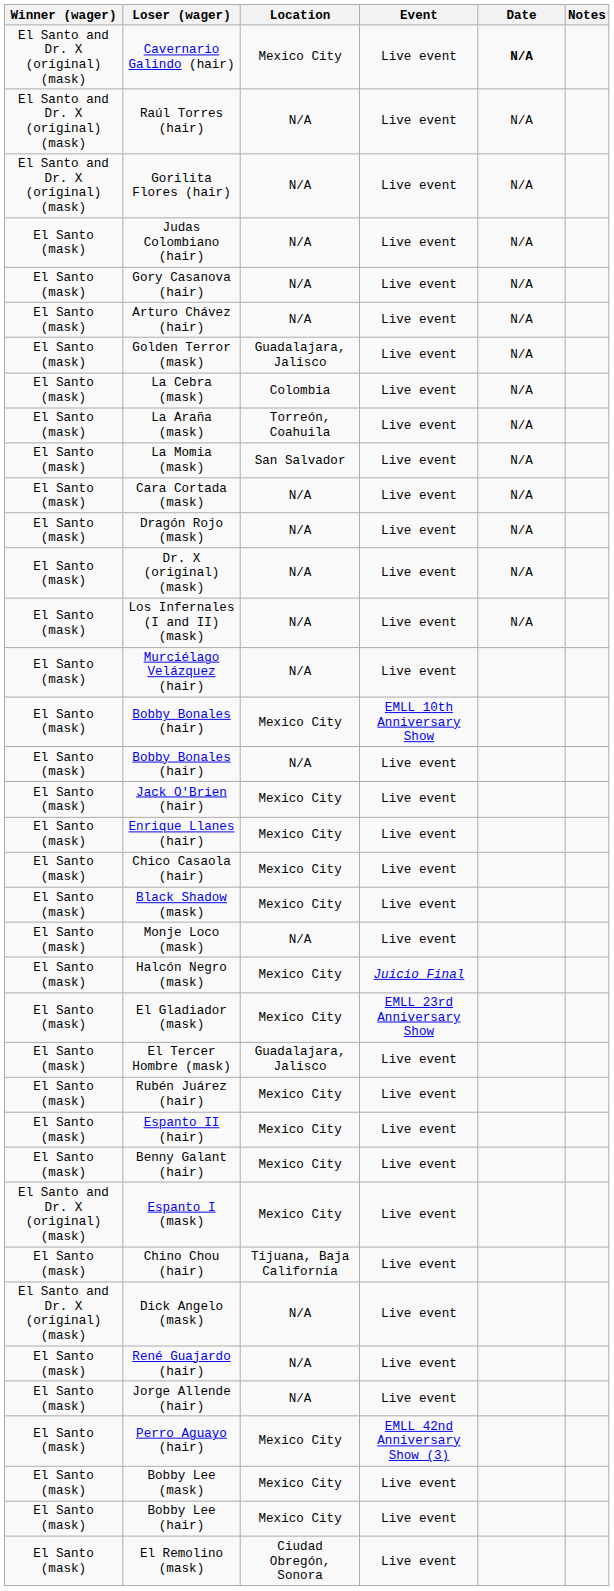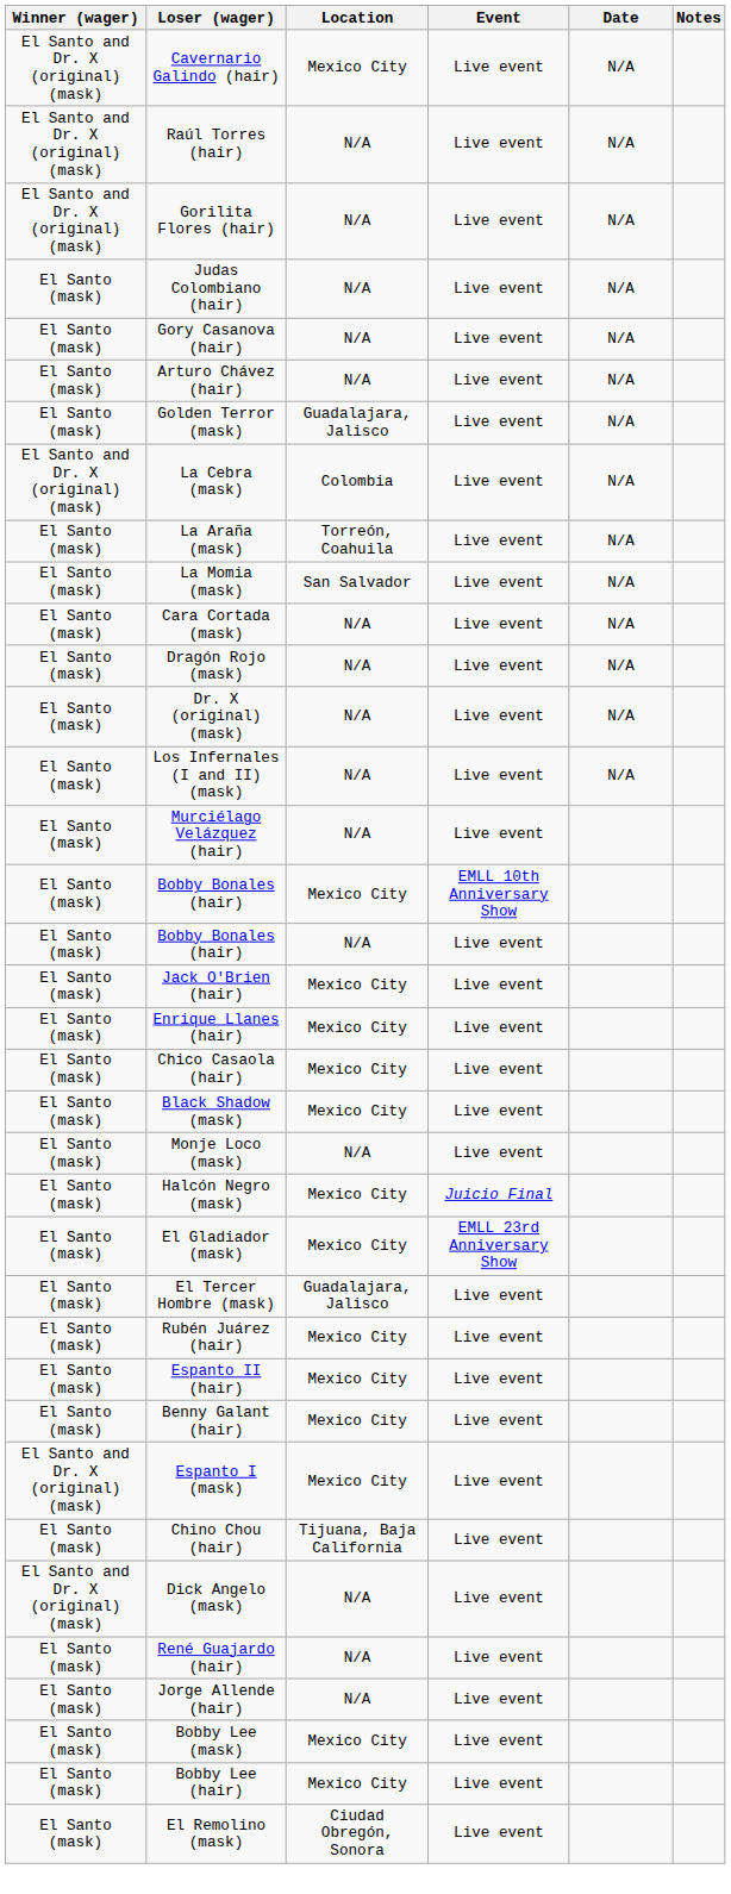 <table class="wikitable sortable" width=100%  style="text-align: center">
 <tr>
 <th width=20% scope="col">Winner (wager)</th>
 <th width=20% scope="col">Loser (wager)</th>
 <th width=20% scope="col">Location</th>
 <th width=20% scope="col">Event</th>
 <th width=15% scope="col">Date</th>
 <th class="unsortable" width=5% scope="col">Notes</th>
 </tr>
 <tr>
 <td>El Santo and Dr. X (original) (mask)</td>
 <td><a href='#'>Cavernario Galindo</a> (hair)</td>
 <td>Mexico City</td>
 <td>Live event</td>
-<td><strong>N/A</strong></td>
+<td>N/A</td>
 <td></td>
 </tr>
 <tr>
 <td>El Santo and Dr. X (original) (mask)</td>
 <td>Raúl Torres (hair)</td>
 <td>N/A</td>
 <td>Live event</td>
 <td>N/A</td>
 <td></td>
 </tr>
 <tr>
 <td>El Santo and Dr. X (original) (mask)</td>
 <td>Gorilita Flores (hair)</td>
 <td>N/A</td>
 <td>Live event</td>
 <td>N/A</td>
 <td></td>
 </tr>
 <tr>
 <td>El Santo (mask)</td>
 <td>Judas Colombiano (hair)</td>
 <td>N/A</td>
 <td>Live event</td>
 <td>N/A</td>
 <td></td>
 </tr>
 <tr>
 <td>El Santo (mask)</td>
 <td>Gory Casanova (hair)</td>
 <td>N/A</td>
 <td>Live event</td>
 <td>N/A</td>
 <td></td>
 </tr>
 <tr>
 <td>El Santo (mask)</td>
 <td>Arturo Chávez (hair)</td>
 <td>N/A</td>
 <td>Live event</td>
 <td>N/A</td>
 <td></td>
 </tr>
 <tr>
 <td>El Santo (mask)</td>
 <td>Golden Terror (mask)</td>
 <td>Guadalajara, Jalisco</td>
 <td>Live event</td>
 <td>N/A</td>
 <td></td>
 </tr>
 <tr>
-<td>El Santo (mask)</td>
+<td>El Santo and Dr. X (original) (mask)</td>
 <td>La Cebra (mask)</td>
 <td>Colombia</td>
 <td>Live event</td>
 <td>N/A</td>
 <td></td>
 </tr>
 <tr>
 <td>El Santo (mask)</td>
 <td>La Araña (mask)</td>
 <td>Torreón, Coahuila</td>
 <td>Live event</td>
 <td>N/A</td>
 <td></td>
 </tr>
 <tr>
 <td>El Santo (mask)</td>
 <td>La Momia (mask)</td>
 <td>San Salvador</td>
 <td>Live event</td>
 <td>N/A</td>
 <td></td>
 </tr>
 <tr>
 <td>El Santo (mask)</td>
 <td>Cara Cortada (mask)</td>
 <td>N/A</td>
 <td>Live event</td>
 <td>N/A</td>
 <td></td>
 </tr>
 <tr>
 <td>El Santo (mask)</td>
 <td>Dragón Rojo (mask)</td>
 <td>N/A</td>
 <td>Live event</td>
 <td>N/A</td>
 <td></td>
 </tr>
 <tr>
 <td>El Santo (mask)</td>
 <td>Dr. X (original) (mask)</td>
 <td>N/A</td>
 <td>Live event</td>
 <td>N/A</td>
 <td></td>
 </tr>
 <tr>
 <td>El Santo (mask)</td>
 <td>Los Infernales (I and II) (mask)</td>
 <td>N/A</td>
 <td>Live event</td>
 <td>N/A</td>
 <td></td>
 </tr>
 <tr>
 <td>El Santo (mask)</td>
 <td><a href='#'>Murciélago Velázquez</a> (hair)</td>
 <td>N/A</td>
 <td>Live event</td>
 <td></td>
 <td></td>
 </tr>
 <tr>
 <td>El Santo (mask)</td>
 <td><a href='#'>Bobby Bonales</a> (hair)</td>
 <td>Mexico City</td>
 <td><a href='#'>EMLL 10th Anniversary Show</a></td>
 <td></td>
 <td></td>
 </tr>
 <tr>
 <td>El Santo (mask)</td>
 <td><a href='#'>Bobby Bonales</a> (hair)</td>
 <td>N/A</td>
 <td>Live event</td>
 <td></td>
 <td></td>
 </tr>
 <tr>
 <td>El Santo (mask)</td>
 <td><a href='#'>Jack O'Brien</a> (hair)</td>
 <td>Mexico City</td>
 <td>Live event</td>
 <td></td>
 <td></td>
 </tr>
 <tr>
 <td>El Santo (mask)</td>
 <td><a href='#'>Enrique Llanes</a> (hair)</td>
 <td>Mexico City</td>
 <td>Live event</td>
 <td></td>
 <td></td>
 </tr>
 <tr>
 <td>El Santo (mask)</td>
 <td>Chico Casaola (hair)</td>
 <td>Mexico City</td>
 <td>Live event</td>
 <td></td>
 <td></td>
 </tr>
 <tr>
 <td>El Santo (mask)</td>
 <td><a href='#'>Black Shadow</a> (mask)</td>
 <td>Mexico City</td>
 <td>Live event</td>
 <td></td>
 <td></td>
 </tr>
 <tr>
 <td>El Santo (mask)</td>
 <td>Monje Loco (mask)</td>
 <td>N/A</td>
 <td>Live event</td>
 <td></td>
 <td></td>
 </tr>
 <tr>
 <td>El Santo (mask)</td>
 <td>Halcón Negro (mask)</td>
 <td>Mexico City</td>
 <td><em><a href='#'>Juicio Final</a></em></td>
 <td></td>
 <td></td>
 </tr>
 <tr>
 <td>El Santo (mask)</td>
 <td>El Gladiador (mask)</td>
 <td>Mexico City</td>
 <td><a href='#'>EMLL 23rd Anniversary Show</a></td>
 <td></td>
 <td></td>
 </tr>
 <tr>
 <td>El Santo (mask)</td>
 <td>El Tercer Hombre (mask)</td>
 <td>Guadalajara, Jalisco</td>
 <td>Live event</td>
 <td></td>
 <td></td>
 </tr>
 <tr>
 <td>El Santo (mask)</td>
 <td>Rubén Juárez (hair)</td>
 <td>Mexico City</td>
 <td>Live event</td>
 <td></td>
 <td></td>
 </tr>
 <tr>
 <td>El Santo (mask)</td>
 <td><a href='#'>Espanto II</a> (hair)</td>
 <td>Mexico City</td>
 <td>Live event</td>
 <td></td>
 <td></td>
 </tr>
 <tr>
 <td>El Santo (mask)</td>
 <td>Benny Galant (hair)</td>
 <td>Mexico City</td>
 <td>Live event</td>
 <td></td>
 <td></td>
 </tr>
 <tr>
 <td>El Santo and Dr. X (original) (mask)</td>
 <td><a href='#'>Espanto I</a> (mask)</td>
 <td>Mexico City</td>
 <td>Live event</td>
 <td></td>
 <td></td>
 </tr>
 <tr>
 <td>El Santo (mask)</td>
 <td>Chino Chou (hair)</td>
 <td>Tijuana, Baja California</td>
 <td>Live event</td>
 <td></td>
 <td></td>
 </tr>
 <tr>
 <td>El Santo and Dr. X (original) (mask)</td>
 <td>Dick Angelo (mask)</td>
 <td>N/A</td>
 <td>Live event</td>
 <td></td>
 <td></td>
 </tr>
 <tr>
 <td>El Santo (mask)</td>
 <td><a href='#'>René Guajardo</a> (hair)</td>
 <td>N/A</td>
 <td>Live event</td>
 <td></td>
 <td></td>
 </tr>
 <tr>
 <td>El Santo (mask)</td>
 <td>Jorge Allende (hair)</td>
 <td>N/A</td>
 <td>Live event</td>
 <td></td>
 <td></td>
 </tr>
 <tr>
 <td>El Santo (mask)</td>
-<td><a href='#'>Perro Aguayo</a> (hair)</td>
-<td>Mexico City</td>
-<td><a href='#'>EMLL 42nd Anniversary Show (3)</a></td>
-<td></td>
-<td></td>
-</tr>
-<tr>
-<td>El Santo (mask)</td>
 <td>Bobby Lee (mask)</td>
 <td>Mexico City</td>
 <td>Live event</td>
 <td></td>
 <td></td>
 </tr>
 <tr>
 <td>El Santo (mask)</td>
 <td>Bobby Lee (hair)</td>
 <td>Mexico City</td>
 <td>Live event</td>
 <td></td>
 <td></td>
 </tr>
 <tr>
 <td>El Santo (mask)</td>
 <td>El Remolino (mask)</td>
 <td>Ciudad Obregón, Sonora</td>
 <td>Live event</td>
 <td></td>
 <td></td>
 </tr>
 </table>
